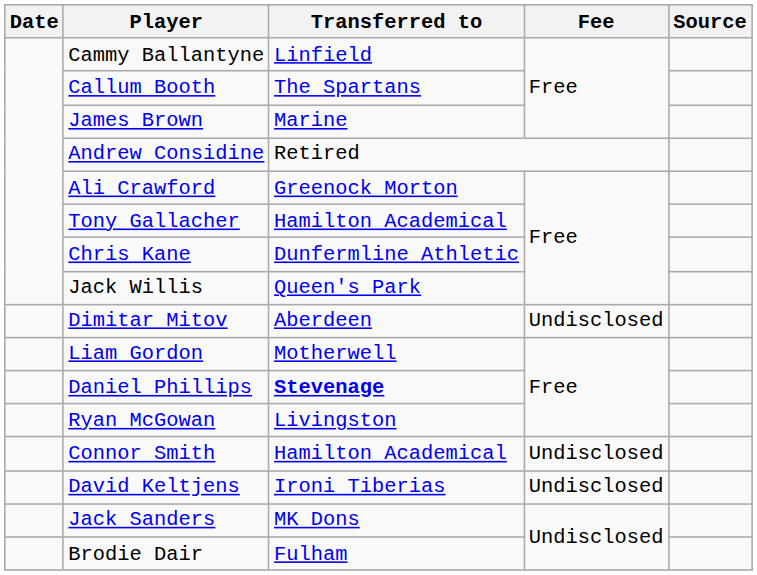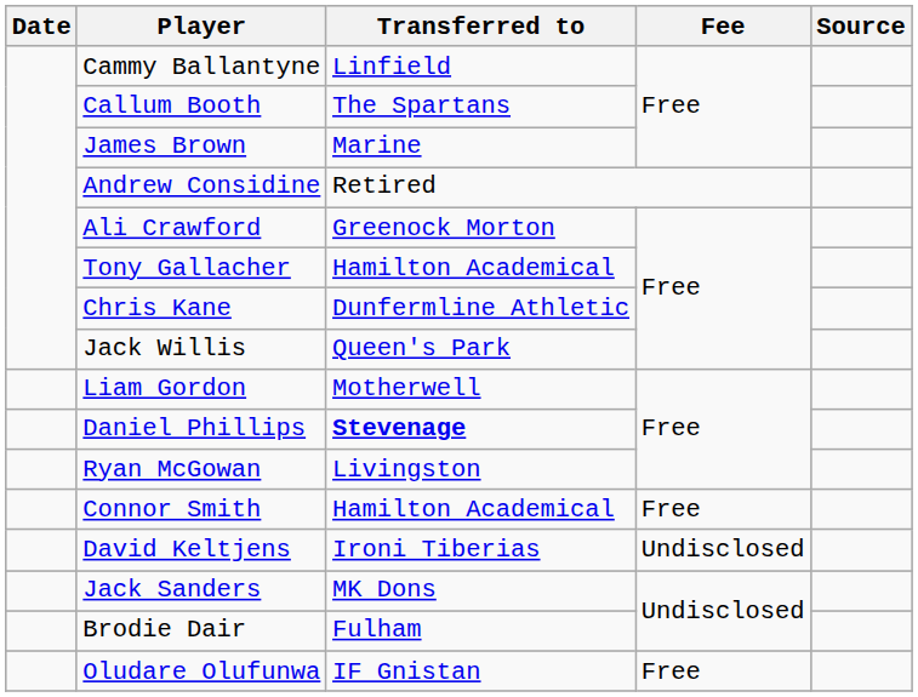 <table class="wikitable plainrowheaders sortable">
 <tr>
 <th scope=col>Date</th>
 <th scope=col>Player</th>
 <th scope=col>Transferred to</th>
 <th scope=col>Fee</th>
 <th scope=col>Source</th>
 </tr>
 <tr>
 <td rowspan=8></td>
 <td> Cammy Ballantyne</td>
 <td> <a href='#'>Linfield</a></td>
 <td rowspan=3>Free</td>
 <td></td>
 </tr>
 <tr>
 <td> <a href='#'>Callum Booth</a></td>
 <td> <a href='#'>The Spartans</a></td>
 <td></td>
 </tr>
 <tr>
 <td> <a href='#'>James Brown</a></td>
 <td> <a href='#'>Marine</a></td>
 <td></td>
 </tr>
 <tr>
 <td> <a href='#'>Andrew Considine</a></td>
 <td colspan=2>Retired</td>
 <td></td>
 </tr>
 <tr>
 <td> <a href='#'>Ali Crawford</a></td>
 <td> <a href='#'>Greenock Morton</a></td>
 <td rowspan=4>Free</td>
 <td></td>
 </tr>
 <tr>
 <td> <a href='#'>Tony Gallacher</a></td>
 <td> <a href='#'>Hamilton Academical</a></td>
 <td></td>
 </tr>
 <tr>
 <td> <a href='#'>Chris Kane</a></td>
 <td> <a href='#'>Dunfermline Athletic</a></td>
 <td></td>
 </tr>
 <tr>
 <td> Jack Willis</td>
 <td> <a href='#'>Queen's Park</a></td>
 <td></td>
 </tr>
 <tr>
 <td></td>
-<td> <a href='#'>Dimitar Mitov</a></td>
-<td> <a href='#'>Aberdeen</a></td>
-<td>Undisclosed</td>
-<td></td>
-</tr>
-<tr>
-<td></td>
 <td> <a href='#'>Liam Gordon</a></td>
 <td> <a href='#'>Motherwell</a></td>
 <td rowspan=3>Free</td>
 <td></td>
 </tr>
 <tr>
 <td></td>
 <td> <a href='#'>Daniel Phillips</a></td>
 <td><strong> <a href='#'>Stevenage</a></strong></td>
 <td></td>
 </tr>
 <tr>
 <td></td>
 <td> <a href='#'>Ryan McGowan</a></td>
 <td> <a href='#'>Livingston</a></td>
 <td></td>
 </tr>
 <tr>
 <td></td>
 <td> <a href='#'>Connor Smith</a></td>
 <td> <a href='#'>Hamilton Academical</a></td>
-<td>Undisclosed</td>
+<td>Free</td>
 <td></td>
 </tr>
 <tr>
 <td></td>
 <td> <a href='#'>David Keltjens</a></td>
 <td> <a href='#'>Ironi Tiberias</a></td>
 <td>Undisclosed</td>
 <td></td>
 </tr>
 <tr>
 <td></td>
 <td> <a href='#'>Jack Sanders</a></td>
 <td> <a href='#'>MK Dons</a></td>
 <td rowspan=2>Undisclosed</td>
 <td></td>
 </tr>
 <tr>
 <td></td>
 <td> Brodie Dair</td>
 <td> <a href='#'>Fulham</a></td>
 <td></td>
 </tr>
+<tr>
+<td></td>
+<td> <a href='#'>Oludare Olufunwa</a></td>
+<td> <a href='#'>IF Gnistan</a></td>
+<td>Free</td>
+<td></td>
+</tr>
 </table>
